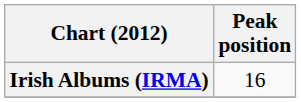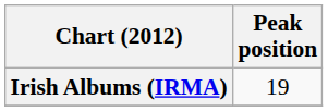 <table class="wikitable sortable plainrowheaders" style="text-align:center">
 <tr>
 <th scope="col">Chart (2012)</th>
 <th scope="col">Peak<br>position</th>
 </tr>
 <tr>
 <th scope="row">Irish Albums (<a href='#'>IRMA</a>)</th>
-<td style="text-align:center">16</td>
+<td style="text-align:center">19</td>
 </tr>
 <tr>
 </tr>
 <tr>
 </tr>
 </table>
